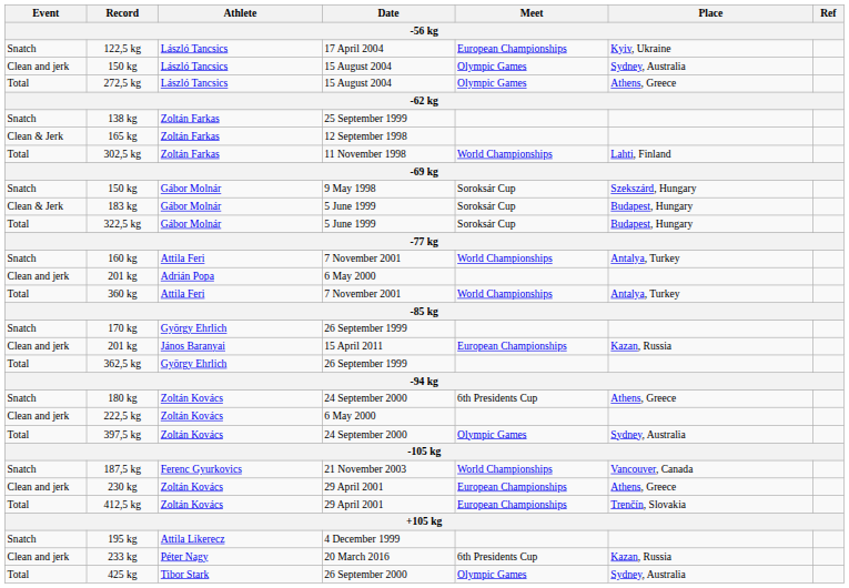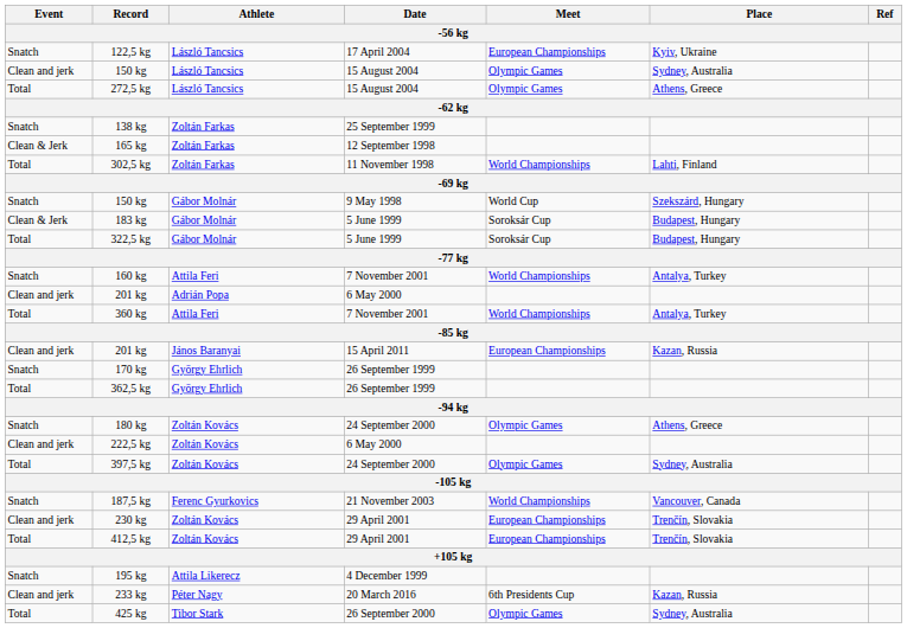 <table class="wikitable" style="font-size:95%; width: 95%;">
 <tr>
 <th width=8%>Event</th>
 <th width=7%>Record</th>
 <th width=16%>Athlete</th>
 <th width=13%>Date</th>
 <th width=15%>Meet</th>
 <th width=20%>Place</th>
 <th width=3%>Ref</th>
 </tr>
 <tr bgcolor="#DDDDDD">
 <th colspan="7">-56 kg</th>
 </tr>
 <tr>
 <td>Snatch</td>
 <td align="center">122,5 kg</td>
 <td><a href='#'>László Tancsics</a></td>
 <td>17 April 2004</td>
 <td><a href='#'>European Championships</a></td>
 <td> <a href='#'>Kyiv</a>, Ukraine</td>
 <td></td>
 </tr>
 <tr>
 <td>Clean and jerk</td>
 <td align="center">150 kg</td>
 <td><a href='#'>László Tancsics</a></td>
 <td>15 August 2004</td>
 <td><a href='#'>Olympic Games</a></td>
 <td> <a href='#'>Sydney</a>, Australia</td>
 <td></td>
 </tr>
 <tr>
 <td>Total</td>
 <td align="center">272,5 kg</td>
 <td><a href='#'>László Tancsics</a></td>
 <td>15 August 2004</td>
 <td><a href='#'>Olympic Games</a></td>
 <td> <a href='#'>Athens</a>, Greece</td>
 <td></td>
 </tr>
 <tr bgcolor="#DDDDDD">
 <th colspan="7">-62 kg</th>
 </tr>
 <tr>
 <td>Snatch</td>
 <td align="center">138 kg</td>
 <td><a href='#'>Zoltán Farkas</a></td>
 <td>25 September 1999</td>
 <td></td>
 <td></td>
 <td></td>
 </tr>
 <tr>
 <td>Clean & Jerk</td>
 <td align="center">165 kg</td>
 <td><a href='#'>Zoltán Farkas</a></td>
 <td>12 September 1998</td>
 <td></td>
 <td></td>
 <td></td>
 </tr>
 <tr>
 <td>Total</td>
 <td align="center">302,5 kg</td>
 <td><a href='#'>Zoltán Farkas</a></td>
 <td>11 November 1998</td>
 <td><a href='#'>World Championships</a></td>
 <td> <a href='#'>Lahti</a>, Finland</td>
 <td></td>
 </tr>
 <tr bgcolor="#DDDDDD">
 <th colspan="7">-69 kg</th>
 </tr>
 <tr>
 <td>Snatch</td>
 <td align="center">150 kg</td>
 <td><a href='#'>Gábor Molnár</a></td>
 <td>9 May 1998</td>
-<td>Soroksár Cup</td>
+<td>World Cup</td>
 <td> <a href='#'>Szekszárd</a>, Hungary</td>
 <td></td>
 </tr>
 <tr>
 <td>Clean & Jerk</td>
 <td align="center">183 kg</td>
 <td><a href='#'>Gábor Molnár</a></td>
 <td>5 June 1999</td>
 <td>Soroksár Cup</td>
 <td> <a href='#'>Budapest</a>, Hungary</td>
 <td></td>
 </tr>
 <tr>
 <td>Total</td>
 <td align="center">322,5 kg</td>
 <td><a href='#'>Gábor Molnár</a></td>
 <td>5 June 1999</td>
 <td>Soroksár Cup</td>
 <td> <a href='#'>Budapest</a>, Hungary</td>
 <td></td>
 </tr>
 <tr bgcolor="#DDDDDD">
 <th colspan="7">-77 kg</th>
 </tr>
 <tr>
 <td>Snatch</td>
 <td align="center">160 kg</td>
 <td><a href='#'>Attila Feri</a></td>
 <td>7 November 2001</td>
 <td><a href='#'>World Championships</a></td>
 <td> <a href='#'>Antalya</a>, Turkey</td>
 <td></td>
 </tr>
 <tr>
 <td>Clean and jerk</td>
 <td align="center">201 kg</td>
 <td><a href='#'>Adrián Popa</a></td>
 <td>6 May 2000</td>
 <td></td>
 <td></td>
 <td></td>
 </tr>
 <tr>
 <td>Total</td>
 <td align="center">360 kg</td>
 <td><a href='#'>Attila Feri</a></td>
 <td>7 November 2001</td>
 <td><a href='#'>World Championships</a></td>
 <td> <a href='#'>Antalya</a>, Turkey</td>
 <td></td>
 </tr>
 <tr bgcolor="#DDDDDD">
 <th colspan="7">-85 kg</th>
 </tr>
 <tr>
+<td>Clean and jerk</td>
+<td align="center">201 kg</td>
+<td><a href='#'>János Baranyai</a></td>
+<td>15 April 2011</td>
+<td><a href='#'>European Championships</a></td>
+<td> <a href='#'>Kazan</a>, Russia</td>
+<td></td>
+</tr>
+<tr>
 <td>Snatch</td>
 <td align="center">170 kg</td>
 <td><a href='#'>György Ehrlich</a></td>
 <td>26 September 1999</td>
 <td></td>
 <td></td>
-<td></td>
-</tr>
-<tr>
-<td>Clean and jerk</td>
-<td align="center">201 kg</td>
-<td><a href='#'>János Baranyai</a></td>
-<td>15 April 2011</td>
-<td><a href='#'>European Championships</a></td>
-<td> <a href='#'>Kazan</a>, Russia</td>
 <td></td>
 </tr>
 <tr>
 <td>Total</td>
 <td align="center">362,5 kg</td>
 <td><a href='#'>György Ehrlich</a></td>
 <td>26 September 1999</td>
 <td></td>
 <td></td>
 <td></td>
 </tr>
 <tr bgcolor="#DDDDDD">
 <th colspan="7">-94 kg</th>
 </tr>
 <tr>
 <td>Snatch</td>
 <td align="center">180 kg</td>
 <td><a href='#'>Zoltán Kovács</a></td>
 <td>24 September 2000</td>
-<td>6th Presidents Cup</td>
+<td><a href='#'>Olympic Games</a></td>
 <td> <a href='#'>Athens</a>, Greece</td>
 <td></td>
 </tr>
 <tr>
 <td>Clean and jerk</td>
 <td align="center">222,5 kg</td>
 <td><a href='#'>Zoltán Kovács</a></td>
 <td>6 May 2000</td>
 <td></td>
 <td></td>
 <td></td>
 </tr>
 <tr>
 <td>Total</td>
 <td align="center">397,5 kg</td>
 <td><a href='#'>Zoltán Kovács</a></td>
 <td>24 September 2000</td>
 <td><a href='#'>Olympic Games</a></td>
 <td> <a href='#'>Sydney</a>, Australia</td>
 <td></td>
 </tr>
 <tr bgcolor="#DDDDDD">
 <th colspan="7">-105 kg</th>
 </tr>
 <tr>
 <td>Snatch</td>
 <td align="center">187,5 kg</td>
 <td><a href='#'>Ferenc Gyurkovics</a></td>
 <td>21 November 2003</td>
 <td><a href='#'>World Championships</a></td>
 <td> <a href='#'>Vancouver</a>, Canada</td>
 <td></td>
 </tr>
 <tr>
 <td>Clean and jerk</td>
 <td align="center">230 kg</td>
 <td><a href='#'>Zoltán Kovács</a></td>
 <td>29 April 2001</td>
 <td><a href='#'>European Championships</a></td>
-<td> <a href='#'>Athens</a>, Greece</td>
+<td> <a href='#'>Trenčín</a>, Slovakia</td>
 <td></td>
 </tr>
 <tr>
 <td>Total</td>
 <td align="center">412,5 kg</td>
 <td><a href='#'>Zoltán Kovács</a></td>
 <td>29 April 2001</td>
 <td><a href='#'>European Championships</a></td>
 <td> <a href='#'>Trenčín</a>, Slovakia</td>
 <td></td>
 </tr>
 <tr bgcolor="#DDDDDD">
 <th colspan="7">+105 kg</th>
 </tr>
 <tr>
 <td>Snatch</td>
 <td align="center">195 kg</td>
 <td><a href='#'>Attila Likerecz</a></td>
 <td>4 December 1999</td>
 <td></td>
 <td></td>
 <td></td>
 </tr>
 <tr>
 <td>Clean and jerk</td>
 <td align="center">233 kg</td>
 <td><a href='#'>Péter Nagy</a></td>
 <td>20 March 2016</td>
 <td>6th Presidents Cup</td>
 <td> <a href='#'>Kazan</a>, Russia</td>
 <td></td>
 </tr>
 <tr>
 <td>Total</td>
 <td align="center">425 kg</td>
 <td><a href='#'>Tibor Stark</a></td>
 <td>26 September 2000</td>
 <td><a href='#'>Olympic Games</a></td>
 <td> <a href='#'>Sydney</a>, Australia</td>
 <td></td>
 </tr>
 </table>
